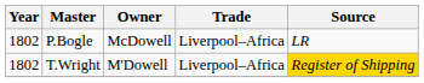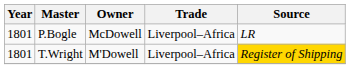 <table class=" wikitable">
 <tr>
 <th>Year</th>
 <th>Master</th>
 <th>Owner</th>
 <th>Trade</th>
 <th>Source</th>
 </tr>
 <tr>
-<td>1802</td>
+<td>1801</td>
 <td>P.Bogle</td>
 <td>McDowell</td>
 <td>Liverpool–Africa</td>
 <td><em>LR</em></td>
 </tr>
 <tr>
-<td>1802</td>
+<td>1801</td>
 <td>T.Wright</td>
 <td>M'Dowell</td>
 <td>Liverpool–Africa</td>
 <td style="background: gold;"><em>Register of Shipping</em></td>
 </tr>
 <tr>
 </tr>
 </table>
